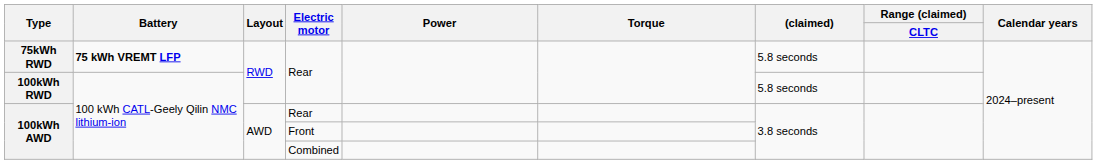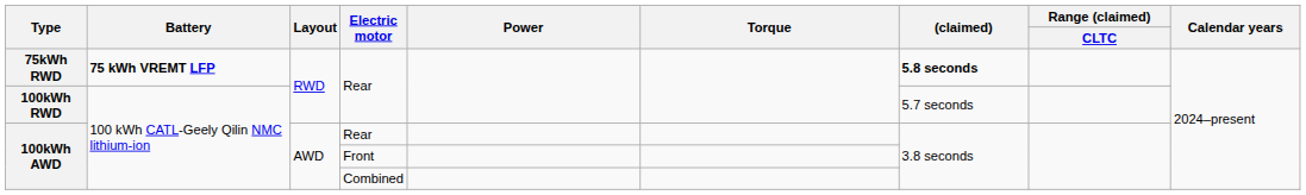 <table class="wikitable" style="text-align:left; font-size:80%">
 <tr>
 <th rowspan="2">Type</th>
 <th rowspan="2">Battery</th>
 <th rowspan="2">Layout</th>
 <th rowspan="2" width="5%"><a href='#'>Electric motor</a></th>
 <th rowspan="2" width="18%">Power</th>
 <th rowspan="2" width="20%">Torque</th>
 <th rowspan="2" width="10%"> (claimed)</th>
 <th width="11%">Range (claimed)</th>
 <th rowspan="2" width="10%">Calendar years</th>
 </tr>
 <tr>
 <th><a href='#'>CLTC</a></th>
 </tr>
 <tr>
 <th>75kWh RWD</th>
 <td><strong>75 kWh VREMT <a href='#'>LFP</a></strong></td>
 <td rowspan="2"><a href='#'>RWD</a></td>
 <td rowspan="2">Rear</td>
 <td rowspan="2"></td>
 <td rowspan="2"></td>
-<td>5.8 seconds</td>
+<td><strong>5.8 seconds</strong></td>
 <td></td>
 <td rowspan="5">2024–present</td>
 </tr>
 <tr>
 <th>100kWh RWD</th>
 <td rowspan="4">100 kWh <a href='#'>CATL</a>-Geely Qilin <a href='#'>NMC</a> <a href='#'>lithium-ion</a></td>
-<td>5.8 seconds</td>
+<td>5.7 seconds</td>
 <td></td>
 </tr>
 <tr>
 <th rowspan="3">100kWh AWD</th>
 <td rowspan="3">AWD</td>
 <td>Rear</td>
 <td></td>
 <td></td>
 <td rowspan="3">3.8 seconds</td>
 <td rowspan="3"></td>
 </tr>
 <tr>
 <td>Front</td>
 <td></td>
 <td></td>
 </tr>
 <tr>
 <td>Combined</td>
 <td></td>
 <td></td>
 </tr>
 </table>
